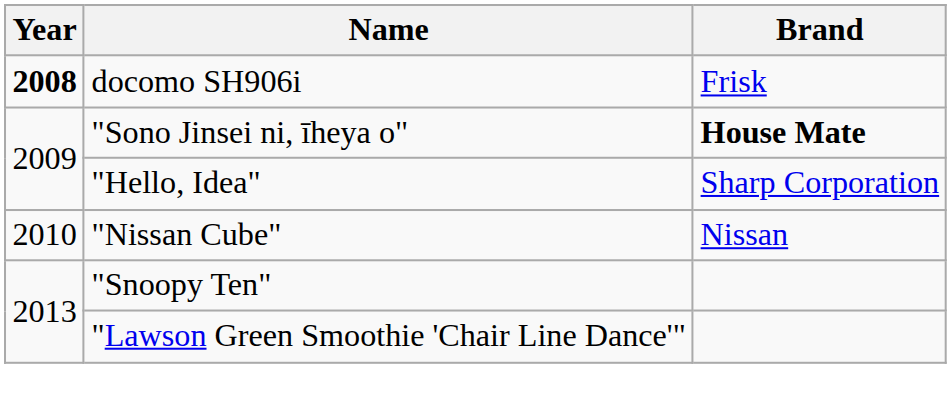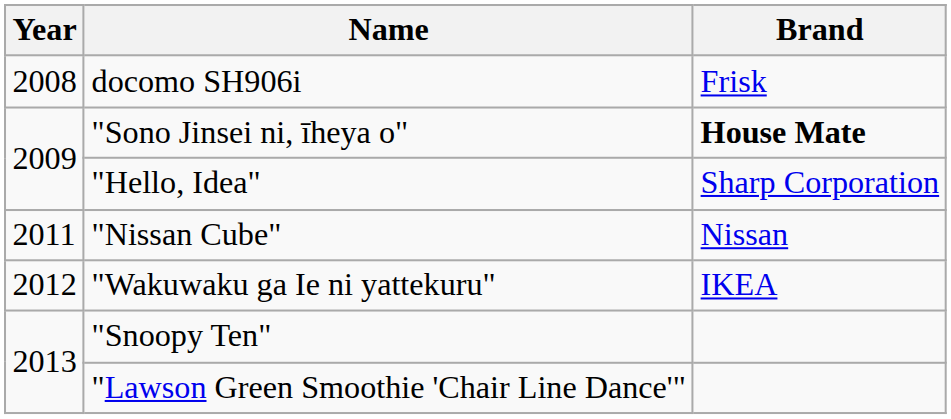 <table class="wikitable">
 <tr>
 <th>Year</th>
 <th>Name</th>
 <th>Brand</th>
 </tr>
 <tr>
-<td><strong>2008</strong></td>
+<td>2008</td>
 <td>docomo SH906i</td>
 <td><a href='#'>Frisk</a></td>
 </tr>
 <tr>
 <td rowspan="2">2009</td>
 <td>"Sono Jinsei ni, īheya o"</td>
 <td><strong>House Mate</strong></td>
 </tr>
 <tr>
 <td>"Hello, Idea"</td>
 <td><a href='#'>Sharp Corporation</a></td>
 </tr>
 <tr>
-<td>2010</td>
+<td>2011</td>
 <td>"Nissan Cube"</td>
 <td><a href='#'>Nissan</a></td>
+</tr>
+<tr>
+<td>2012</td>
+<td>"Wakuwaku ga Ie ni yattekuru"</td>
+<td><a href='#'>IKEA</a></td>
 </tr>
 <tr>
 <td rowspan="2">2013</td>
 <td>"Snoopy Ten"</td>
 <td></td>
 </tr>
 <tr>
 <td>"<a href='#'>Lawson</a> Green Smoothie 'Chair Line Dance'"</td>
 <td></td>
 </tr>
 </table>
